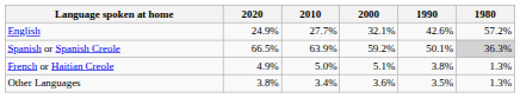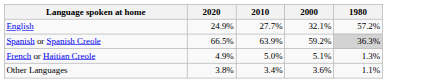 <table class="wikitable" style="font-size: 90%; text-align: right;">
 <tr>
 <th style="width: 20em;">Language spoken at home</th>
 <th style="width: 5em;">2020</th>
 <th style="width: 5em;">2010</th>
 <th style="width: 5em;">2000</th>
-<th style="width: 5em;">1990</th>
 <th style="width: 5em;">1980</th>
 </tr>
 <tr>
 <td style="text-align:left"><a href='#'>English</a></td>
 <td>24.9%</td>
 <td>27.7%</td>
 <td>32.1%</td>
-<td>42.6%</td>
 <td>57.2%</td>
 </tr>
 <tr>
 <td style="text-align:left"><a href='#'>Spanish</a> or <a href='#'>Spanish Creole</a></td>
 <td>66.5%</td>
 <td>63.9%</td>
 <td>59.2%</td>
-<td>50.1%</td>
 <td style="background: lightgrey;">36.3%</td>
 </tr>
 <tr>
 <td style="text-align:left"><a href='#'>French</a> or <a href='#'>Haitian Creole</a></td>
 <td>4.9%</td>
 <td>5.0%</td>
 <td>5.1%</td>
-<td>3.8%</td>
 <td>1.3%</td>
 </tr>
 <tr>
 <td style="text-align:left">Other Languages</td>
 <td>3.8%</td>
 <td>3.4%</td>
 <td>3.6%</td>
-<td>3.5%</td>
-<td>1.3%</td>
+<td>1.1%</td>
 </tr>
 </table>
